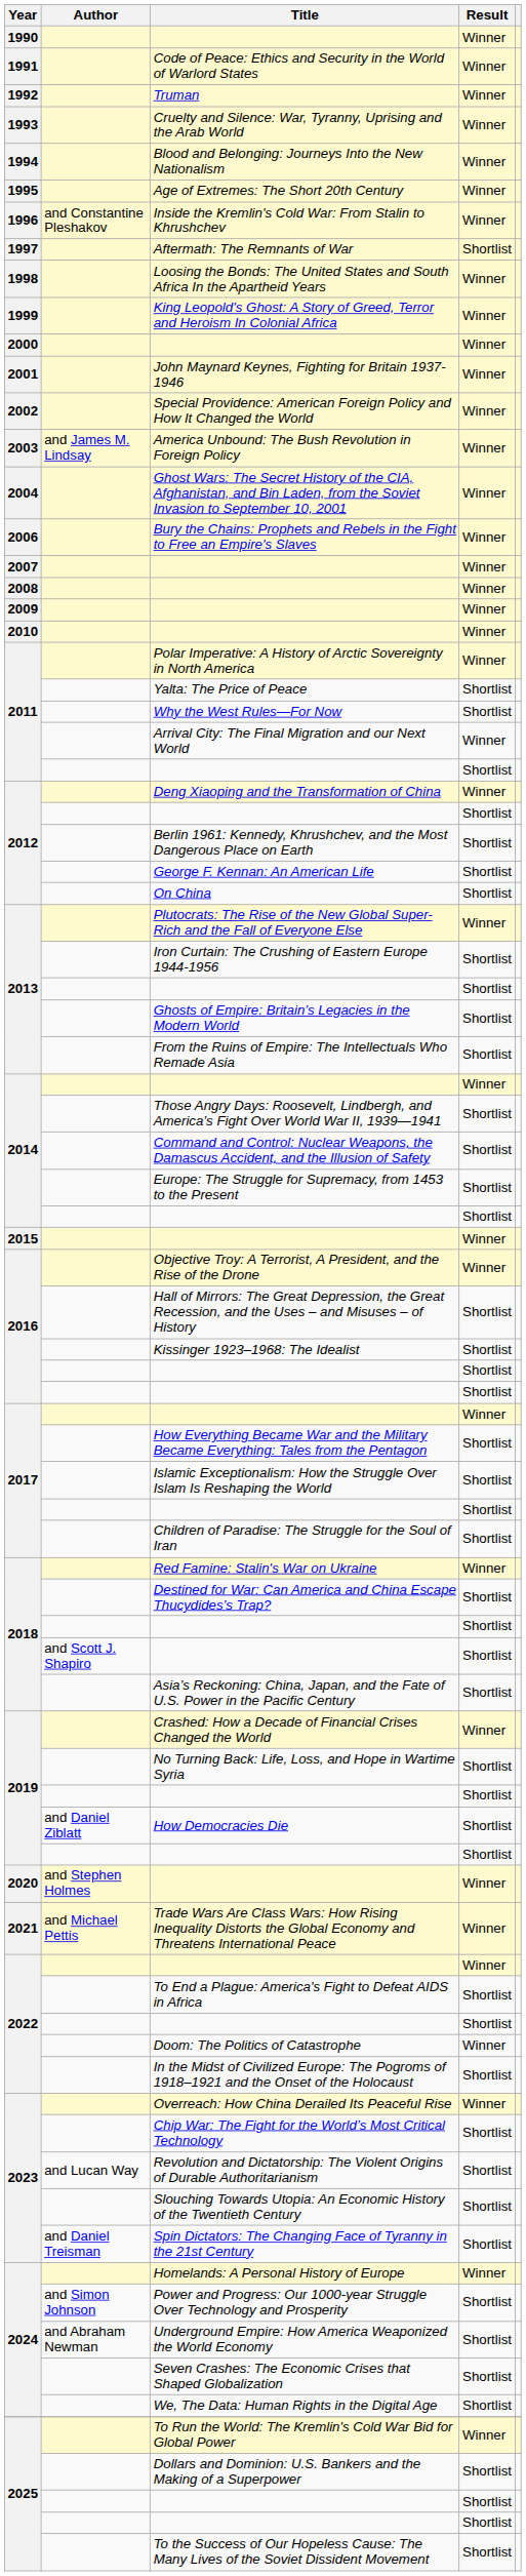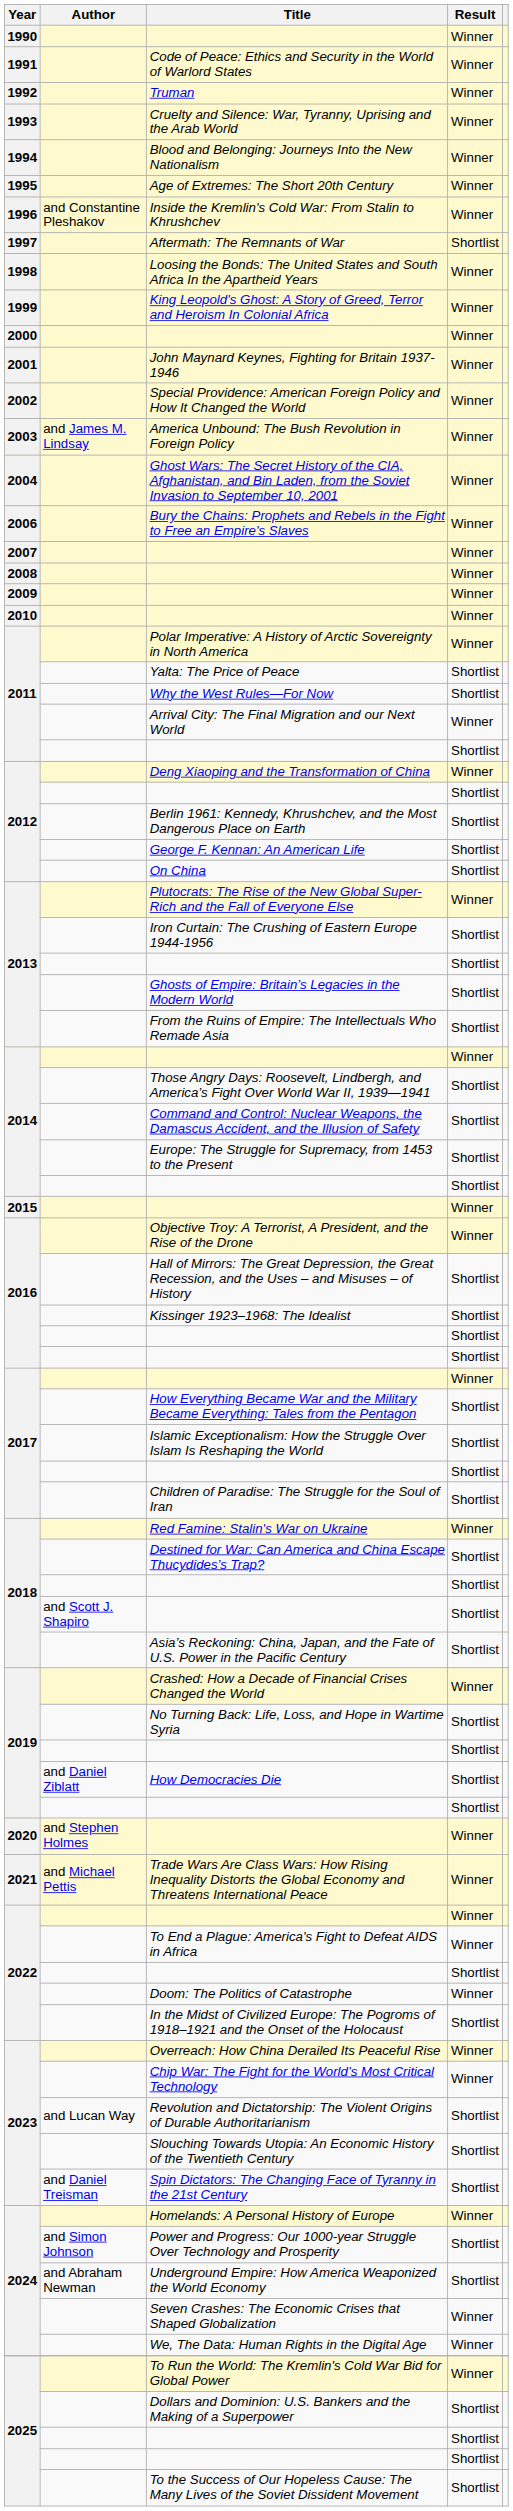 <table class="wikitable sortable mw-collapsible">
 <tr>
 <th>Year</th>
 <th>Author</th>
 <th>Title</th>
 <th>Result</th>
 <th></th>
 </tr>
 <tr style="background:LemonChiffon;">
 <th>1990</th>
 <td></td>
 <td><em></em></td>
 <td>Winner</td>
 <td></td>
 </tr>
 <tr style="background:LemonChiffon;">
 <th>1991</th>
 <td></td>
 <td><em>Code of Peace: Ethics and Security in the World of Warlord States</em></td>
 <td>Winner</td>
 <td></td>
 </tr>
 <tr style="background:LemonChiffon;">
 <th>1992</th>
 <td></td>
 <td><em><a href='#'>Truman</a></em></td>
 <td>Winner</td>
 <td></td>
 </tr>
 <tr style="background:LemonChiffon;">
 <th>1993</th>
 <td></td>
 <td><em>Cruelty and Silence: War, Tyranny, Uprising and the Arab World</em></td>
 <td>Winner</td>
 <td></td>
 </tr>
 <tr style="background:LemonChiffon;">
 <th>1994</th>
 <td></td>
 <td><em>Blood and Belonging: Journeys Into the New Nationalism</em></td>
 <td>Winner</td>
 <td></td>
 </tr>
 <tr style="background:LemonChiffon;">
 <th>1995</th>
 <td></td>
 <td><em>Age of Extremes: The Short 20th Century</em></td>
 <td>Winner</td>
 <td></td>
 </tr>
 <tr style="background:LemonChiffon;">
 <th>1996</th>
 <td> and Constantine Pleshakov</td>
 <td><em>Inside the Kremlin's Cold War: From Stalin to Khrushchev</em></td>
 <td>Winner</td>
 <td></td>
 </tr>
 <tr style="background:LemonChiffon;">
 <th>1997</th>
 <td></td>
 <td><em>Aftermath: The Remnants of War</em></td>
 <td>Shortlist</td>
 <td></td>
 </tr>
 <tr style="background:LemonChiffon;">
 <th>1998</th>
 <td></td>
 <td><em>Loosing the Bonds: The United States and South Africa In the Apartheid Years</em></td>
 <td>Winner</td>
 <td></td>
 </tr>
 <tr style="background:LemonChiffon;">
 <th>1999</th>
 <td></td>
 <td><em><a href='#'>King Leopold's Ghost: A Story of Greed, Terror and Heroism In Colonial Africa</a></em></td>
 <td>Winner</td>
 <td></td>
 </tr>
 <tr style="background:LemonChiffon;">
 <th>2000</th>
 <td></td>
 <td><em></em></td>
 <td>Winner</td>
 <td></td>
 </tr>
 <tr style="background:LemonChiffon;">
 <th>2001</th>
 <td></td>
 <td><em>John Maynard Keynes, Fighting for Britain 1937-1946</em></td>
 <td>Winner</td>
 <td></td>
 </tr>
 <tr style="background:LemonChiffon;">
 <th>2002</th>
 <td></td>
 <td><em>Special Providence: American Foreign Policy and How It Changed the World</em></td>
 <td>Winner</td>
 <td></td>
 </tr>
 <tr style="background:LemonChiffon;">
 <th>2003</th>
 <td> and <a href='#'>James M. Lindsay</a></td>
 <td><em>America Unbound: The Bush Revolution in Foreign Policy</em></td>
 <td>Winner</td>
 <td></td>
 </tr>
 <tr style="background:LemonChiffon;">
 <th>2004</th>
 <td></td>
 <td><em><a href='#'>Ghost Wars: The Secret History of the CIA, Afghanistan, and Bin Laden, from the Soviet Invasion to September 10, 2001</a></em></td>
 <td>Winner</td>
 <td></td>
 </tr>
 <tr style="background:LemonChiffon;">
 <th>2006</th>
 <td></td>
 <td><em><a href='#'>Bury the Chains: Prophets and Rebels in the Fight to Free an Empire's Slaves</a></em></td>
 <td>Winner</td>
 <td></td>
 </tr>
 <tr style="background:LemonChiffon;">
 <th>2007</th>
 <td></td>
 <td></td>
 <td>Winner</td>
 <td></td>
 </tr>
 <tr style="background:LemonChiffon;">
 <th>2008</th>
 <td></td>
 <td><em></em></td>
 <td>Winner</td>
 <td></td>
 </tr>
 <tr style="background:LemonChiffon;">
 <th>2009</th>
 <td></td>
 <td></td>
 <td>Winner</td>
 <td></td>
 </tr>
 <tr style="background:LemonChiffon;">
 <th>2010</th>
 <td></td>
 <td></td>
 <td>Winner</td>
 <td></td>
 </tr>
 <tr style="background:LemonChiffon;">
 <th rowspan="5">2011</th>
 <td></td>
 <td><em>Polar Imperative: A History of Arctic Sovereignty in North America</em></td>
 <td>Winner</td>
 <td></td>
 </tr>
 <tr>
 <td></td>
 <td><em>Yalta: The Price of Peace</em></td>
 <td>Shortlist</td>
 <td></td>
 </tr>
 <tr>
 <td></td>
 <td><a href='#'><em>Why the West Rules—For Now</em></a></td>
 <td>Shortlist</td>
 <td></td>
 </tr>
 <tr>
 <td></td>
 <td><em>Arrival City: The Final Migration and our Next World</em></td>
 <td>Winner</td>
 <td></td>
 </tr>
 <tr>
 <td></td>
 <td><em></em></td>
 <td>Shortlist</td>
 <td></td>
 </tr>
 <tr style="background:LemonChiffon;">
 <th rowspan="5">2012</th>
 <td></td>
 <td><em><a href='#'>Deng Xiaoping and the Transformation of China</a></em></td>
 <td>Winner</td>
 <td></td>
 </tr>
 <tr>
 <td></td>
 <td></td>
 <td>Shortlist</td>
 <td></td>
 </tr>
 <tr>
 <td></td>
 <td><em>Berlin 1961: Kennedy, Khrushchev, and the Most Dangerous Place on Earth</em></td>
 <td>Shortlist</td>
 <td></td>
 </tr>
 <tr>
 <td></td>
 <td><em><a href='#'>George F. Kennan: An American Life</a></em></td>
 <td>Shortlist</td>
 <td></td>
 </tr>
 <tr>
 <td></td>
 <td><em><a href='#'>On China</a></em></td>
 <td>Shortlist</td>
 <td></td>
 </tr>
 <tr style="background:LemonChiffon;">
 <th rowspan="5">2013</th>
 <td></td>
 <td><em><a href='#'>Plutocrats: The Rise of the New Global Super-Rich and the Fall of Everyone Else</a></em></td>
 <td>Winner</td>
 <td></td>
 </tr>
 <tr>
 <td></td>
 <td><em>Iron Curtain: The Crushing of Eastern Europe 1944-1956</em></td>
 <td>Shortlist</td>
 <td></td>
 </tr>
 <tr>
 <td></td>
 <td><em></em></td>
 <td>Shortlist</td>
 <td></td>
 </tr>
 <tr>
 <td></td>
 <td><em><a href='#'>Ghosts of Empire: Britain’s Legacies in the Modern World</a></em></td>
 <td>Shortlist</td>
 <td></td>
 </tr>
 <tr>
 <td></td>
 <td><em>From the Ruins of Empire: The Intellectuals Who Remade Asia</em></td>
 <td>Shortlist</td>
 <td></td>
 </tr>
 <tr style="background:LemonChiffon;">
 <th rowspan="5">2014</th>
 <td></td>
 <td></td>
 <td>Winner</td>
 <td></td>
 </tr>
 <tr>
 <td></td>
 <td><em>Those Angry Days: Roosevelt, Lindbergh, and America’s Fight Over World War II, 1939—1941</em></td>
 <td>Shortlist</td>
 <td></td>
 </tr>
 <tr>
 <td></td>
 <td><a href='#'><em>Command and Control: Nuclear Weapons, the Damascus Accident, and the Illusion of Safety</em></a></td>
 <td>Shortlist</td>
 <td></td>
 </tr>
 <tr>
 <td></td>
 <td><em>Europe: The Struggle for Supremacy, from 1453 to the Present</em></td>
 <td>Shortlist</td>
 <td></td>
 </tr>
 <tr>
 <td></td>
 <td><em></em></td>
 <td>Shortlist</td>
 <td></td>
 </tr>
 <tr style="background:LemonChiffon;">
 <th>2015</th>
 <td></td>
 <td></td>
 <td>Winner</td>
 <td></td>
 </tr>
 <tr style="background:LemonChiffon;">
 <th rowspan="5">2016</th>
 <td></td>
 <td><em>Objective Troy: A Terrorist, A President, and the Rise of the Drone</em></td>
 <td>Winner</td>
 <td></td>
 </tr>
 <tr>
 <td></td>
 <td><em>Hall of Mirrors: The Great Depression, the Great Recession, and the Uses – and Misuses – of History</em></td>
 <td>Shortlist</td>
 <td></td>
 </tr>
 <tr>
 <td></td>
 <td><em>Kissinger 1923–1968: The Idealist</em></td>
 <td>Shortlist</td>
 <td></td>
 </tr>
 <tr>
 <td></td>
 <td></td>
 <td>Shortlist</td>
 <td></td>
 </tr>
 <tr>
 <td></td>
 <td><em></em></td>
 <td>Shortlist</td>
 <td></td>
 </tr>
 <tr style="background:LemonChiffon;">
 <th rowspan="5">2017</th>
 <td></td>
 <td></td>
 <td>Winner</td>
 <td></td>
 </tr>
 <tr>
 <td></td>
 <td><em><a href='#'>How Everything Became War and the Military Became Everything: Tales from the Pentagon</a></em></td>
 <td>Shortlist</td>
 <td></td>
 </tr>
 <tr>
 <td></td>
 <td><em>Islamic Exceptionalism: How the Struggle Over Islam Is Reshaping the World</em></td>
 <td>Shortlist</td>
 <td></td>
 </tr>
 <tr>
 <td></td>
 <td><em></em></td>
 <td>Shortlist</td>
 <td></td>
 </tr>
 <tr>
 <td></td>
 <td><em>Children of Paradise: The Struggle for the Soul of Iran</em></td>
 <td>Shortlist</td>
 <td></td>
 </tr>
 <tr style="background:LemonChiffon;">
 <th rowspan="5">2018</th>
 <td></td>
 <td><em><a href='#'>Red Famine: Stalin's War on Ukraine</a></em></td>
 <td>Winner</td>
 <td></td>
 </tr>
 <tr>
 <td></td>
 <td><em><a href='#'>Destined for War: Can America and China Escape Thucydides’s Trap?</a></em></td>
 <td>Shortlist</td>
 <td></td>
 </tr>
 <tr>
 <td></td>
 <td><em></em></td>
 <td>Shortlist</td>
 <td></td>
 </tr>
 <tr>
 <td> and <a href='#'>Scott J. Shapiro</a></td>
 <td><em></em></td>
 <td>Shortlist</td>
 <td></td>
 </tr>
 <tr>
 <td></td>
 <td><em>Asia’s Reckoning: China, Japan, and the Fate of U.S. Power in the Pacific Century</em></td>
 <td>Shortlist</td>
 <td></td>
 </tr>
 <tr style="background:LemonChiffon;">
 <th rowspan="5">2019</th>
 <td></td>
 <td><em>Crashed: How a Decade of Financial Crises Changed the World</em></td>
 <td>Winner</td>
 <td></td>
 </tr>
 <tr>
 <td></td>
 <td><em>No Turning Back: Life, Loss, and Hope in Wartime Syria</em></td>
 <td>Shortlist</td>
 <td></td>
 </tr>
 <tr>
 <td></td>
 <td><em></em></td>
 <td>Shortlist</td>
 <td></td>
 </tr>
 <tr>
 <td> and <a href='#'>Daniel Ziblatt</a></td>
 <td><em><a href='#'>How Democracies Die</a></em></td>
 <td>Shortlist</td>
 <td></td>
 </tr>
 <tr>
 <td></td>
 <td><em></em></td>
 <td>Shortlist</td>
 <td></td>
 </tr>
 <tr style="background:LemonChiffon;">
 <th>2020</th>
 <td> and <a href='#'>Stephen Holmes</a></td>
 <td></td>
 <td>Winner</td>
 <td></td>
 </tr>
 <tr style="background:LemonChiffon;">
 <th>2021</th>
 <td> and <a href='#'>Michael Pettis</a></td>
 <td><em>Trade Wars Are Class Wars: How Rising Inequality Distorts the Global Economy and Threatens International Peace</em></td>
 <td>Winner</td>
 <td></td>
 </tr>
 <tr style="background:LemonChiffon;">
 <th rowspan="5">2022</th>
 <td></td>
 <td></td>
 <td>Winner</td>
 <td></td>
 </tr>
 <tr>
 <td></td>
 <td><em>To End a Plague: America's Fight to Defeat AIDS in Africa</em></td>
-<td>Shortlist</td>
+<td>Winner</td>
 <td></td>
 </tr>
 <tr>
 <td></td>
 <td><em></em></td>
 <td>Shortlist</td>
 <td></td>
 </tr>
 <tr>
 <td></td>
 <td><em>Doom: The Politics of Catastrophe</em></td>
 <td>Winner</td>
 <td></td>
 </tr>
 <tr>
 <td></td>
 <td><em>In the Midst of Civilized Europe: The Pogroms of 1918–1921 and the Onset of the Holocaust</em></td>
 <td>Shortlist</td>
 <td></td>
 </tr>
 <tr style="background:LemonChiffon;">
 <th rowspan="5">2023</th>
 <td></td>
 <td><em>Overreach: How China Derailed Its Peaceful Rise</em></td>
 <td>Winner</td>
 <td></td>
 </tr>
 <tr>
 <td></td>
 <td><em><a href='#'>Chip War: The Fight for the World’s Most Critical Technology</a></em></td>
-<td>Shortlist</td>
+<td>Winner</td>
 <td></td>
 </tr>
 <tr>
 <td> and Lucan Way</td>
 <td><em>Revolution and Dictatorship: The Violent Origins of Durable Authoritarianism</em></td>
 <td>Shortlist</td>
 <td></td>
 </tr>
 <tr>
 <td></td>
 <td><em>Slouching Towards Utopia: An Economic History of the Twentieth Century</em></td>
 <td>Shortlist</td>
 <td></td>
 </tr>
 <tr>
 <td> and <a href='#'>Daniel Treisman</a></td>
 <td><em><a href='#'>Spin Dictators: The Changing Face of Tyranny in the 21st Century</a></em></td>
 <td>Shortlist</td>
 <td></td>
 </tr>
 <tr style="background:LemonChiffon;">
 <th rowspan="5">2024</th>
 <td></td>
 <td><em>Homelands: A Personal History of Europe</em></td>
 <td>Winner</td>
 <td></td>
 </tr>
 <tr>
 <td> and <a href='#'>Simon Johnson</a></td>
 <td><em>Power and Progress: Our 1000-year Struggle Over Technology and Prosperity</em></td>
 <td>Shortlist</td>
 <td></td>
 </tr>
 <tr>
 <td> and Abraham Newman</td>
 <td><em>Underground Empire: How America Weaponized the World Economy</em></td>
 <td>Shortlist</td>
 <td></td>
 </tr>
 <tr>
 <td></td>
 <td><em>Seven Crashes: The Economic Crises that Shaped Globalization</em></td>
-<td>Shortlist</td>
+<td>Winner</td>
 <td></td>
 </tr>
 <tr>
 <td></td>
 <td><em>We, The Data: Human Rights in the Digital Age</em></td>
-<td>Shortlist</td>
+<td>Winner</td>
 <td></td>
 </tr>
 <tr>
 </tr>
 <tr style="background:LemonChiffon;">
 <th rowspan="5">2025</th>
 <td></td>
 <td><em>To Run the World: The Kremlin's Cold War Bid for Global Power</em></td>
 <td>Winner</td>
 <td></td>
 </tr>
 <tr>
 <td></td>
 <td><em>Dollars and Dominion: U.S. Bankers and the Making of a Superpower</em></td>
 <td>Shortlist</td>
 <td></td>
 </tr>
 <tr>
 <td></td>
 <td><em></em></td>
 <td>Shortlist</td>
 <td></td>
 </tr>
 <tr>
 <td></td>
 <td><em></em></td>
 <td>Shortlist</td>
 <td></td>
 </tr>
 <tr>
 <td></td>
 <td><em>To the Success of Our Hopeless Cause: The Many Lives of the Soviet Dissident Movement</em></td>
 <td>Shortlist</td>
 <td></td>
 </tr>
 </table>
